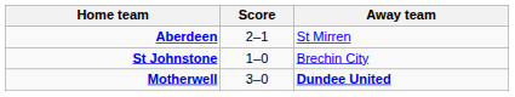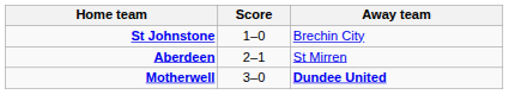 <table class="wikitable" style="border-collapse: collapse;">
 <tr>
 <th align="right" width="250">Home team</th>
 <th align="center" width="80"> Score </th>
 <th align="left" width="250">Away team</th>
 </tr>
 <tr>
+<td style="text-align: right;"><strong><a href='#'>St Johnstone</a></strong></td>
+<td style="text-align: center;">1–0</td>
+<td style="text-align: left;"><a href='#'>Brechin City</a></td>
+</tr>
+<tr>
 <td style="text-align: right;"><strong><a href='#'>Aberdeen</a></strong></td>
 <td style="text-align: center;">2–1</td>
 <td style="text-align: left;"><a href='#'>St Mirren</a></td>
-</tr>
-<tr>
-<td style="text-align: right;"><strong><a href='#'>St Johnstone</a></strong></td>
-<td style="text-align: center;">1–0</td>
-<td style="text-align: left;"><a href='#'>Brechin City</a></td>
 </tr>
 <tr>
 <td style="text-align: right;"><strong><a href='#'>Motherwell</a></strong></td>
 <td style="text-align: center;">3–0</td>
 <td style="text-align: left;"><strong><a href='#'>Dundee United</a></strong></td>
 </tr>
 </table>
